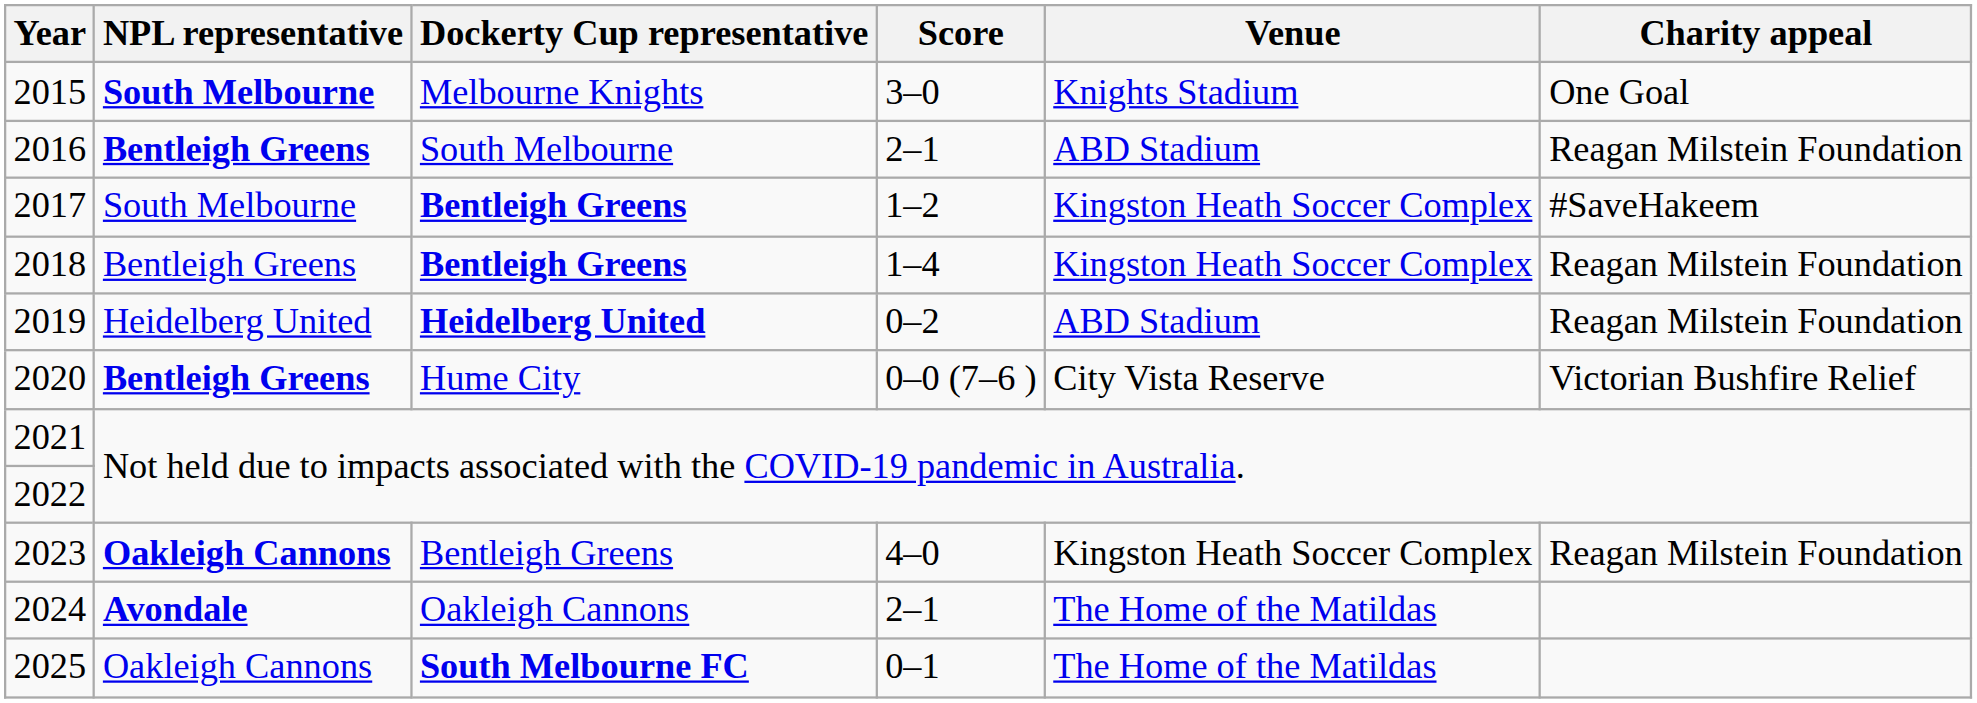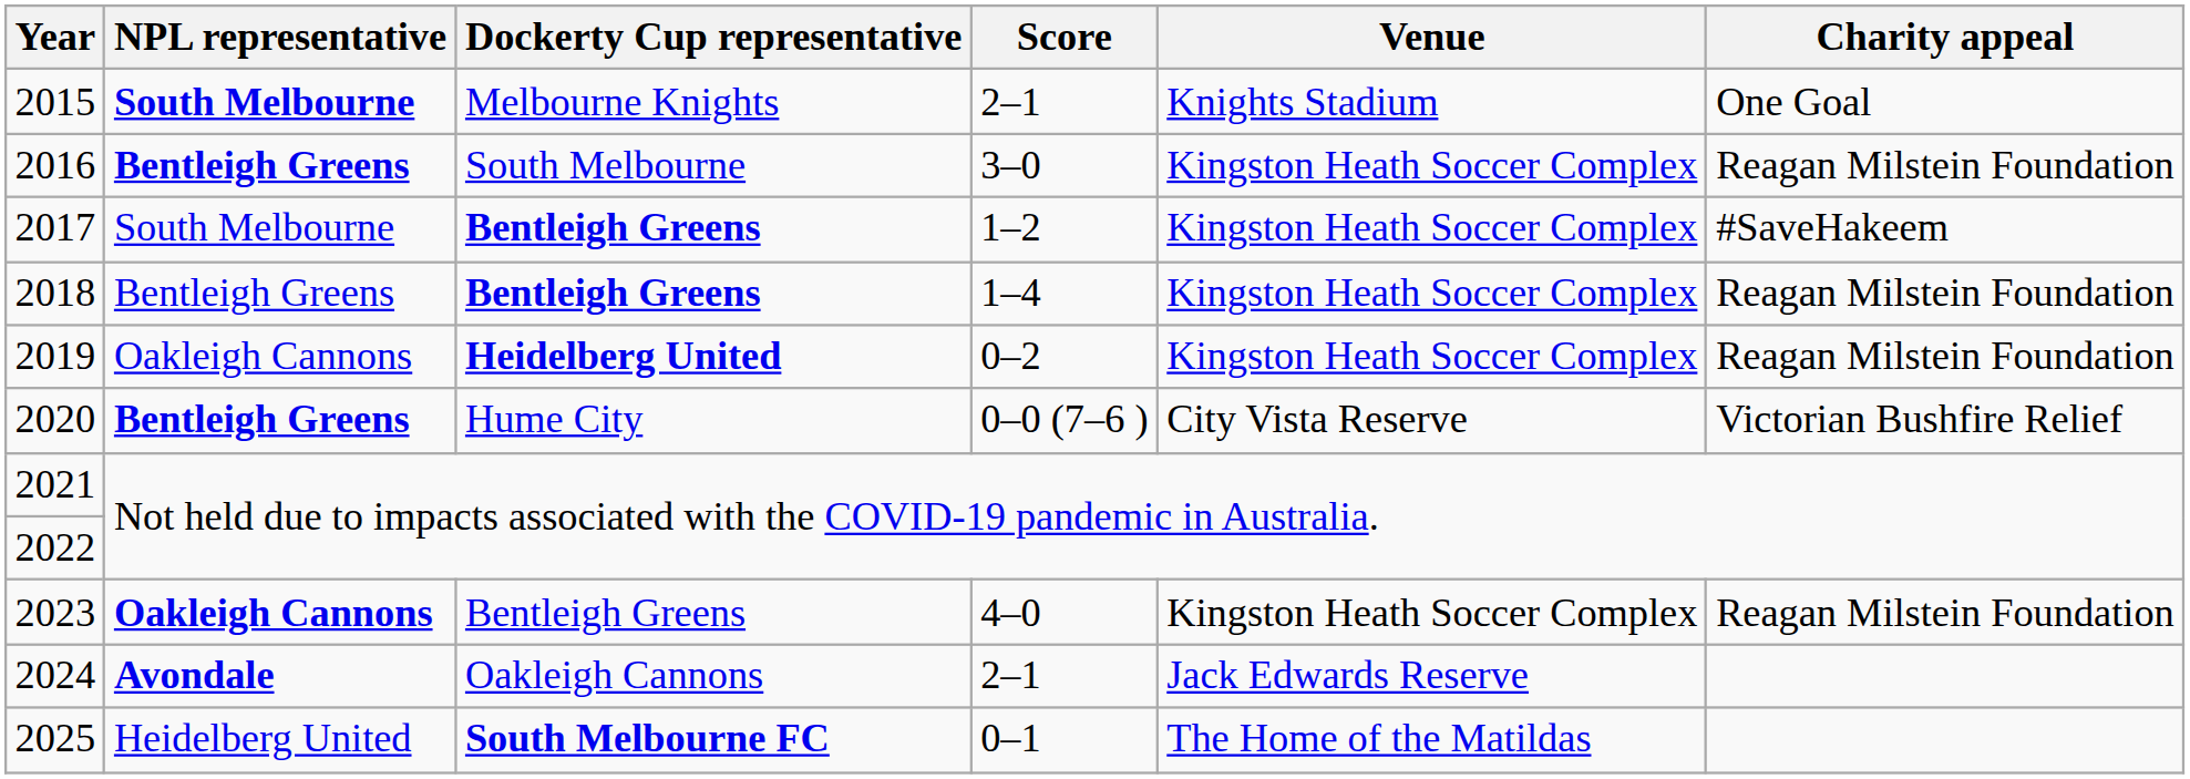 <table class="wikitable">
 <tr>
 <th>Year</th>
 <th>NPL representative</th>
 <th>Dockerty Cup representative</th>
 <th>Score</th>
 <th>Venue</th>
 <th>Charity appeal</th>
 </tr>
 <tr>
 <td>2015</td>
 <td><strong><a href='#'>South Melbourne</a></strong></td>
 <td><a href='#'>Melbourne Knights</a></td>
-<td>3–0</td>
+<td>2–1</td>
 <td><a href='#'>Knights Stadium</a></td>
 <td>One Goal</td>
 </tr>
 <tr>
 <td>2016</td>
 <td><strong><a href='#'>Bentleigh Greens</a></strong></td>
 <td><a href='#'>South Melbourne</a></td>
-<td>2–1</td>
-<td><a href='#'>ABD Stadium</a></td>
+<td>3–0</td>
+<td><a href='#'>Kingston Heath Soccer Complex</a></td>
 <td>Reagan Milstein Foundation</td>
 </tr>
 <tr>
 <td>2017</td>
 <td><a href='#'>South Melbourne</a></td>
 <td><strong><a href='#'>Bentleigh Greens</a></strong></td>
 <td>1–2</td>
 <td><a href='#'>Kingston Heath Soccer Complex</a></td>
 <td>#SaveHakeem</td>
 </tr>
 <tr>
 <td>2018</td>
 <td><a href='#'>Bentleigh Greens</a></td>
 <td><strong><a href='#'>Bentleigh Greens</a></strong></td>
 <td>1–4</td>
 <td><a href='#'>Kingston Heath Soccer Complex</a></td>
 <td>Reagan Milstein Foundation</td>
 </tr>
 <tr>
 <td>2019</td>
-<td><a href='#'>Heidelberg United</a></td>
+<td><a href='#'>Oakleigh Cannons</a></td>
 <td><strong><a href='#'>Heidelberg United</a></strong></td>
 <td>0–2</td>
-<td><a href='#'>ABD Stadium</a></td>
+<td><a href='#'>Kingston Heath Soccer Complex</a></td>
 <td>Reagan Milstein Foundation</td>
 </tr>
 <tr>
 <td>2020</td>
 <td><strong><a href='#'>Bentleigh Greens</a></strong></td>
 <td><a href='#'>Hume City</a></td>
 <td>0–0 (7–6 )</td>
 <td>City Vista Reserve</td>
 <td>Victorian Bushfire Relief</td>
 </tr>
 <tr>
 <td>2021</td>
 <td rowspan=2 colspan=5>Not held due to impacts associated with the <a href='#'>COVID-19 pandemic in Australia</a>.</td>
 </tr>
 <tr>
 <td>2022</td>
 </tr>
 <tr>
 <td>2023</td>
 <td><strong><a href='#'>Oakleigh Cannons</a></strong></td>
 <td><a href='#'>Bentleigh Greens</a></td>
 <td>4–0</td>
 <td>Kingston Heath Soccer Complex</td>
 <td>Reagan Milstein Foundation</td>
 </tr>
 <tr>
 <td>2024</td>
 <td><strong><a href='#'>Avondale</a></strong></td>
 <td><a href='#'>Oakleigh Cannons</a></td>
 <td>2–1</td>
-<td><a href='#'>The Home of the Matildas</a></td>
+<td><a href='#'>Jack Edwards Reserve</a></td>
 <td></td>
 </tr>
 <tr>
 <td>2025</td>
-<td><a href='#'>Oakleigh Cannons</a></td>
+<td><a href='#'>Heidelberg United</a></td>
 <td><strong><a href='#'>South Melbourne FC</a></strong></td>
 <td>0–1</td>
 <td><a href='#'>The Home of the Matildas</a></td>
 <td></td>
 </tr>
 </table>
